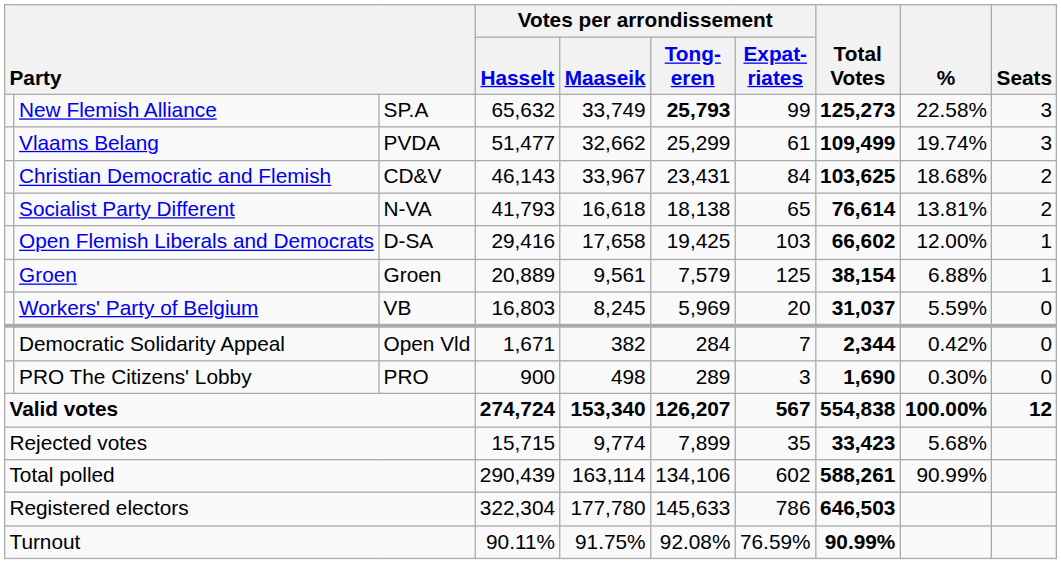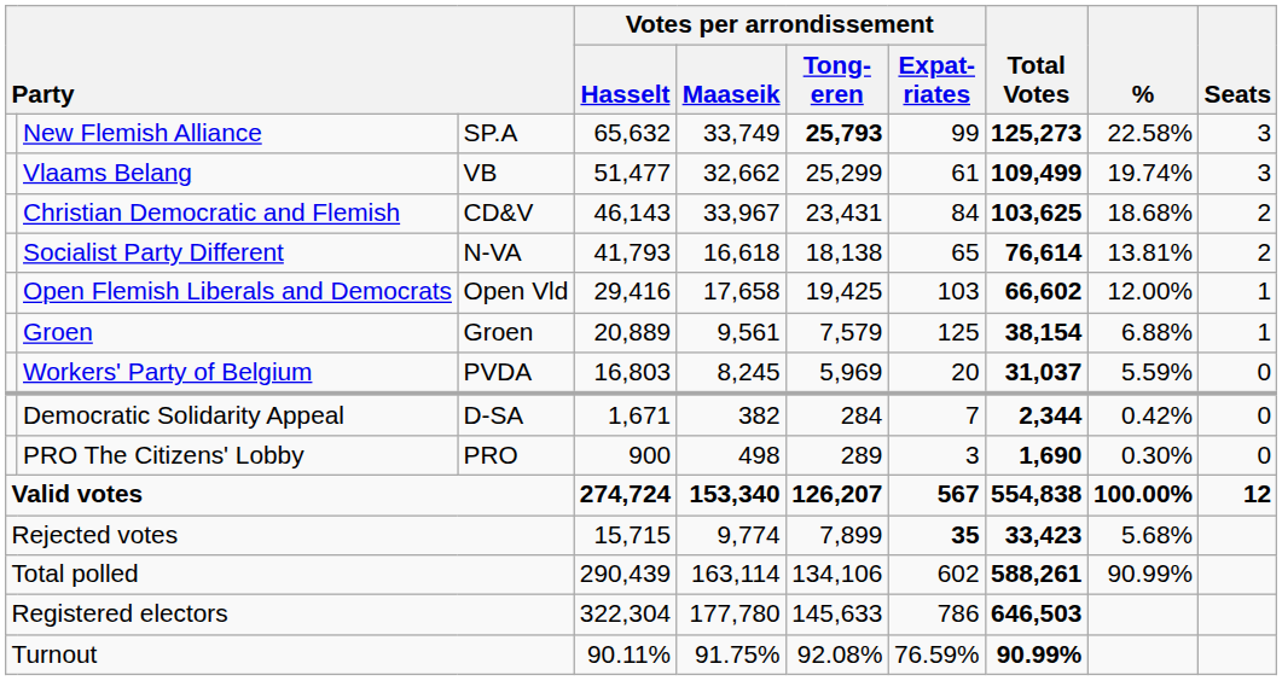 <table class="wikitable" border="1" style="text-align:right;">
 <tr>
 <th style="text-align:left;" valign=bottom rowspan=2 colspan=3>Party</th>
 <th colspan=4>Votes per arrondissement</th>
 <th align=center valign=bottom rowspan=2 width="50">Total Votes</th>
 <th align=center valign=bottom rowspan=2 width="50">%</th>
 <th align=center valign=bottom rowspan=2>Seats</th>
 </tr>
 <tr>
 <th align=center valign=bottom width="50"><a href='#'>Hasselt</a></th>
 <th align=center valign=bottom width="60"><a href='#'>Maaseik</a></th>
 <th align=center valign=bottom width="50"><a href='#'>Tong- eren</a></th>
 <th align=center valign=bottom width="50"><a href='#'>Expat- riates</a></th>
 </tr>
 <tr>
 <td></td>
 <td align=left><a href='#'>New Flemish Alliance</a></td>
 <td align=left>SP.A</td>
 <td>65,632</td>
 <td>33,749</td>
 <td><strong>25,793</strong></td>
 <td>99</td>
 <td><strong>125,273</strong></td>
 <td>22.58%</td>
 <td>3</td>
 </tr>
 <tr>
 <td></td>
 <td align=left><a href='#'>Vlaams Belang</a></td>
-<td align=left>PVDA</td>
+<td align=left>VB</td>
 <td>51,477</td>
 <td>32,662</td>
 <td>25,299</td>
 <td>61</td>
 <td><strong>109,499</strong></td>
 <td>19.74%</td>
 <td>3</td>
 </tr>
 <tr>
 <td></td>
 <td align=left><a href='#'>Christian Democratic and Flemish</a></td>
 <td align=left>CD&V</td>
 <td>46,143</td>
 <td>33,967</td>
 <td>23,431</td>
 <td>84</td>
 <td><strong>103,625</strong></td>
 <td>18.68%</td>
 <td>2</td>
 </tr>
 <tr>
 <td></td>
 <td align=left><a href='#'>Socialist Party Different</a></td>
 <td align=left>N-VA</td>
 <td>41,793</td>
 <td>16,618</td>
 <td>18,138</td>
 <td>65</td>
 <td><strong>76,614</strong></td>
 <td>13.81%</td>
 <td>2</td>
 </tr>
 <tr>
 <td></td>
 <td align=left style="white-space: nowrap;"><a href='#'>Open Flemish Liberals and Democrats</a></td>
-<td align=left>D-SA</td>
+<td align=left style="white-space: nowrap;">Open Vld</td>
 <td>29,416</td>
 <td>17,658</td>
 <td>19,425</td>
 <td>103</td>
 <td><strong>66,602</strong></td>
 <td>12.00%</td>
 <td>1</td>
 </tr>
 <tr>
 <td></td>
 <td align=left><a href='#'>Groen</a></td>
 <td align=left>Groen</td>
 <td>20,889</td>
 <td>9,561</td>
 <td>7,579</td>
 <td>125</td>
 <td><strong>38,154</strong></td>
 <td>6.88%</td>
 <td>1</td>
 </tr>
 <tr>
 <td></td>
 <td align=left><a href='#'>Workers' Party of Belgium</a></td>
-<td align=left>VB</td>
+<td align=left>PVDA</td>
 <td>16,803</td>
 <td>8,245</td>
 <td>5,969</td>
 <td>20</td>
 <td><strong>31,037</strong></td>
 <td>5.59%</td>
 <td>0</td>
 </tr>
 <tr style="border-top:3px solid darkgray;">
 <td></td>
 <td align=left>Democratic Solidarity Appeal</td>
-<td align=left style="white-space: nowrap;">Open Vld</td>
+<td align=left>D-SA</td>
 <td>1,671</td>
 <td>382</td>
 <td>284</td>
 <td>7</td>
 <td><strong>2,344</strong></td>
 <td>0.42%</td>
 <td>0</td>
 </tr>
 <tr>
 <td></td>
 <td align=left>PRO The Citizens' Lobby</td>
 <td align=left>PRO</td>
 <td>900</td>
 <td>498</td>
 <td>289</td>
 <td>3</td>
 <td><strong>1,690</strong></td>
 <td>0.30%</td>
 <td>0</td>
 </tr>
 <tr style="font-weight:bold">
 <td align=left colspan=3>Valid votes</td>
 <td>274,724</td>
 <td>153,340</td>
 <td>126,207</td>
 <td>567</td>
 <td>554,838</td>
 <td>100.00%</td>
 <td>12</td>
 </tr>
 <tr>
 <td align=left colspan=3>Rejected votes</td>
 <td>15,715</td>
 <td>9,774</td>
 <td>7,899</td>
-<td>35</td>
+<td><strong>35</strong></td>
 <td><strong>33,423</strong></td>
 <td>5.68%</td>
 <td></td>
 </tr>
 <tr>
 <td align=left colspan=3>Total polled</td>
 <td>290,439</td>
 <td>163,114</td>
 <td>134,106</td>
 <td>602</td>
 <td><strong>588,261</strong></td>
 <td>90.99%</td>
 <td></td>
 </tr>
 <tr>
 <td align=left colspan=3>Registered electors</td>
 <td>322,304</td>
 <td>177,780</td>
 <td>145,633</td>
 <td>786</td>
 <td><strong>646,503</strong></td>
 <td></td>
 <td></td>
 </tr>
 <tr>
 <td align=left colspan=3>Turnout</td>
 <td>90.11%</td>
 <td>91.75%</td>
 <td>92.08%</td>
 <td>76.59%</td>
 <td><strong>90.99%</strong></td>
 <td></td>
 <td></td>
 </tr>
 </table>
